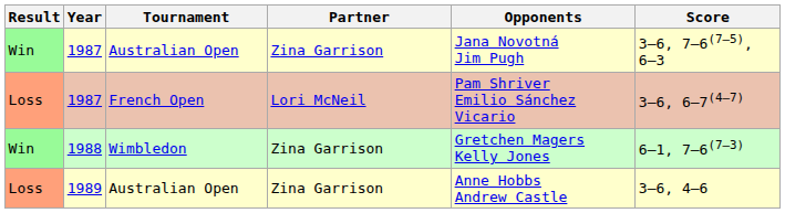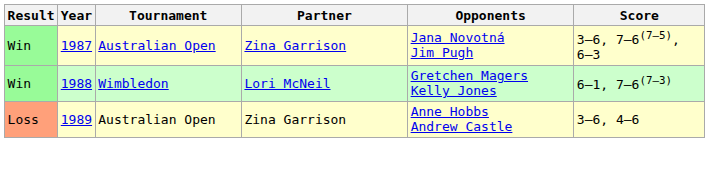 <table class="sortable wikitable">
 <tr>
 <th style="width:40px">Result</th>
 <th style="width:30px">Year</th>
 <th style="width:140px">Tournament</th>
 <th style="width:160px">Partner</th>
 <th style="width:160px">Opponents</th>
 <th style="width:125px" class="unsortable">Score</th>
 </tr>
 <tr bgcolor=#FFFFCC>
 <td style="background:#98fb98;">Win</td>
 <td><a href='#'>1987</a></td>
 <td><a href='#'>Australian Open</a></td>
 <td> <a href='#'>Zina Garrison</a></td>
 <td> <a href='#'>Jana Novotná</a><br> <a href='#'>Jim Pugh</a></td>
 <td>3–6, 7–6<sup>(7–5)</sup>, 6–3</td>
 </tr>
-<tr bgcolor=#EBC2AF>
-<td style="background:#ffa07a;">Loss</td>
-<td><a href='#'>1987</a></td>
-<td><a href='#'>French Open</a></td>
-<td> <a href='#'>Lori McNeil</a></td>
-<td> <a href='#'>Pam Shriver</a><br> <a href='#'>Emilio Sánchez Vicario</a></td>
-<td>3–6, 6–7<sup>(4–7)</sup></td>
-</tr>
 <tr bgcolor=#CCFFCC>
 <td style="background:#98fb98;">Win</td>
 <td><a href='#'>1988</a></td>
 <td><a href='#'>Wimbledon</a></td>
-<td> Zina Garrison</td>
+<td> <a href='#'>Lori McNeil</a></td>
 <td> <a href='#'>Gretchen Magers</a><br> <a href='#'>Kelly Jones</a></td>
 <td>6–1, 7–6<sup>(7–3)</sup></td>
 </tr>
 <tr bgcolor=#FFFFCC>
 <td style="background:#ffa07a;">Loss</td>
 <td><a href='#'>1989</a></td>
 <td>Australian Open</td>
 <td> Zina Garrison</td>
 <td> <a href='#'>Anne Hobbs</a><br> <a href='#'>Andrew Castle</a></td>
 <td>3–6, 4–6</td>
 </tr>
 </table>
